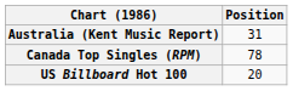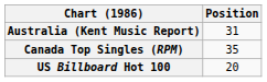 <table class="wikitable sortable plainrowheaders" style="text-align:center">
 <tr>
 <th>Chart (1986)</th>
 <th>Position</th>
 </tr>
 <tr>
 <th scope="row">Australia (Kent Music Report)</th>
 <td>31</td>
 </tr>
 <tr>
 <th scope="row">Canada Top Singles (<em>RPM</em>)</th>
-<td>78</td>
+<td>35</td>
 </tr>
 <tr>
 <th scope="row">US <em>Billboard</em> Hot 100</th>
 <td>20</td>
 </tr>
 </table>
